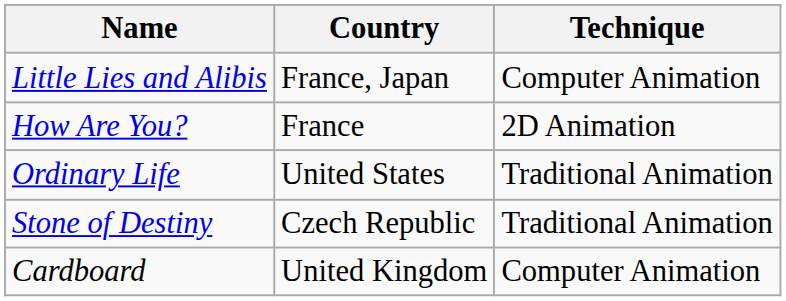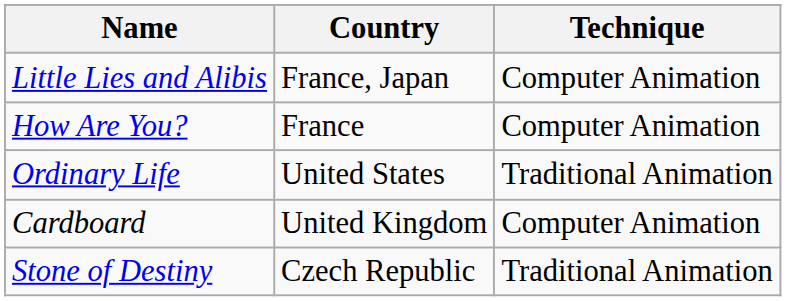 <table class="wikitable sortable">
 <tr>
 <th>Name</th>
 <th>Country</th>
 <th>Technique</th>
 </tr>
 <tr>
 <td><em><a href='#'>Little Lies and Alibis</a></em></td>
 <td>France, Japan</td>
 <td>Computer Animation</td>
 </tr>
 <tr>
 <td><em><a href='#'>How Are You?</a></em></td>
 <td>France</td>
-<td>2D Animation</td>
+<td>Computer Animation</td>
 </tr>
 <tr>
 <td><em><a href='#'>Ordinary Life</a></em></td>
 <td>United States</td>
 <td>Traditional Animation</td>
 </tr>
 <tr>
+<td><em>Cardboard</em></td>
+<td>United Kingdom</td>
+<td>Computer Animation</td>
+</tr>
+<tr>
 <td><em><a href='#'>Stone of Destiny</a></em></td>
 <td>Czech Republic</td>
 <td>Traditional Animation</td>
 </tr>
-<tr>
-<td><em>Cardboard</em></td>
-<td>United Kingdom</td>
-<td>Computer Animation</td>
-</tr>
 </table>
